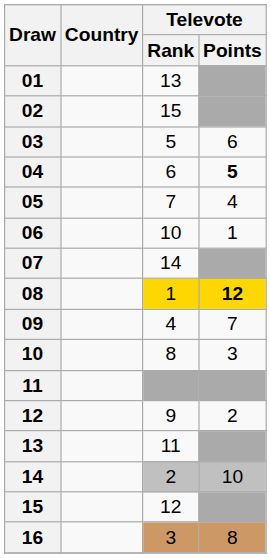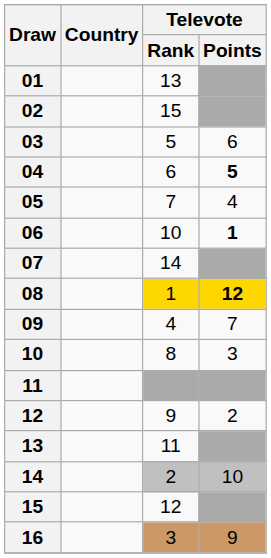 <table class="sortable wikitable collapsible plainrowheaders" style="text-align:center;">
 <tr>
 </tr>
 <tr>
 <th scope="col" rowspan="2">Draw</th>
 <th scope="col" rowspan="2">Country</th>
 <th scope="col" colspan="2">Televote</th>
 </tr>
 <tr>
 <th scope="col">Rank</th>
 <th scope="col" class="unsortable">Points</th>
 </tr>
 <tr>
 <th scope="row" style="text-align:center;">01</th>
 <td style="text-align:left;"></td>
 <td>13</td>
 <td style="background:#AAAAAA;"></td>
 </tr>
 <tr>
 <th scope="row" style="text-align:center;">02</th>
 <td style="text-align:left;"></td>
 <td>15</td>
 <td style="background:#AAAAAA;"></td>
 </tr>
 <tr>
 <th scope="row" style="text-align:center;">03</th>
 <td style="text-align:left;"></td>
 <td>5</td>
 <td>6</td>
 </tr>
 <tr>
 <th scope="row" style="text-align:center;">04</th>
 <td style="text-align:left;"></td>
 <td>6</td>
 <td><strong>5</strong></td>
 </tr>
 <tr>
 <th scope="row" style="text-align:center;">05</th>
 <td style="text-align:left;"></td>
 <td>7</td>
 <td>4</td>
 </tr>
 <tr>
 <th scope="row" style="text-align:center;">06</th>
 <td style="text-align:left;"></td>
 <td>10</td>
-<td>1</td>
+<td><strong>1</strong></td>
 </tr>
 <tr>
 <th scope="row" style="text-align:center;">07</th>
 <td style="text-align:left;"></td>
 <td>14</td>
 <td style="background:#AAAAAA;"></td>
 </tr>
 <tr>
 <th scope="row" style="text-align:center;">08</th>
 <td style="text-align:left;"></td>
 <td style="background:gold;">1</td>
 <td style="background:gold;"><strong>12</strong></td>
 </tr>
 <tr>
 <th scope="row" style="text-align:center;">09</th>
 <td style="text-align:left;"></td>
 <td>4</td>
 <td>7</td>
 </tr>
 <tr>
 <th scope="row" style="text-align:center;">10</th>
 <td style="text-align:left;"></td>
 <td>8</td>
 <td>3</td>
 </tr>
 <tr class="sortbottom">
 <th scope="row" style="text-align:center;">11</th>
 <td style="text-align:left;"></td>
 <td style="background:#AAAAAA;"></td>
 <td style="background:#AAAAAA;"></td>
 </tr>
 <tr>
 <th scope="row" style="text-align:center;">12</th>
 <td style="text-align:left;"></td>
 <td>9</td>
 <td>2</td>
 </tr>
 <tr>
 <th scope="row" style="text-align:center;">13</th>
 <td style="text-align:left;"></td>
 <td>11</td>
 <td style="background:#AAAAAA;"></td>
 </tr>
 <tr>
 <th scope="row" style="text-align:center;">14</th>
 <td style="text-align:left;"></td>
 <td style="background:silver;">2</td>
 <td style="background:silver;">10</td>
 </tr>
 <tr>
 <th scope="row" style="text-align:center;">15</th>
 <td style="text-align:left;"></td>
 <td>12</td>
 <td style="background:#AAAAAA;"></td>
 </tr>
 <tr>
 <th scope="row" style="text-align:center;">16</th>
 <td style="text-align:left;"></td>
 <td style="background:#CC9966;">3</td>
-<td style="background:#CC9966;">8</td>
+<td style="background:#CC9966;">9</td>
 </tr>
 <tr>
 </tr>
 </table>
